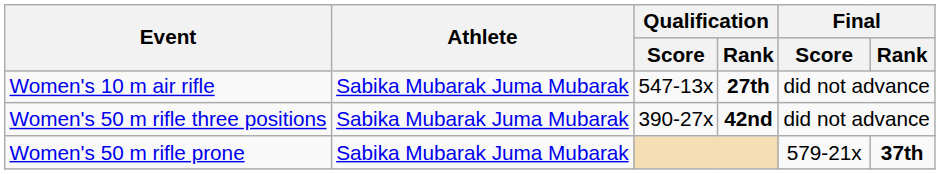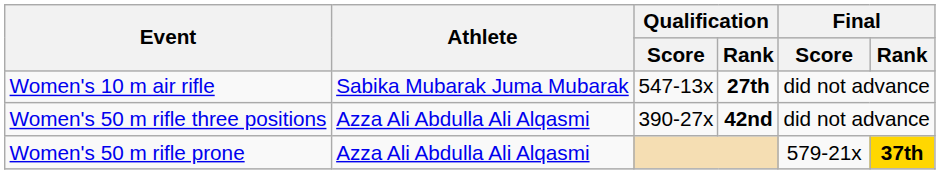 <table class="wikitable" style="font-size:90%">
 <tr>
 <th rowspan="2">Event</th>
 <th rowspan="2">Athlete</th>
 <th colspan="2">Qualification</th>
 <th colspan="2">Final</th>
 </tr>
 <tr>
 <th>Score</th>
 <th>Rank</th>
 <th>Score</th>
 <th>Rank</th>
 </tr>
 <tr>
 <td><a href='#'>Women's 10 m air rifle</a></td>
 <td><a href='#'>Sabika Mubarak Juma Mubarak</a></td>
 <td align=center>547-13x</td>
 <td align=center><strong>27th</strong></td>
 <td align=center colspan=2>did not advance</td>
 </tr>
 <tr>
 <td><a href='#'>Women's 50 m rifle three positions</a></td>
-<td><a href='#'>Sabika Mubarak Juma Mubarak</a></td>
+<td><a href='#'>Azza Ali Abdulla Ali Alqasmi</a></td>
 <td align=center>390-27x</td>
 <td align=center><strong>42nd</strong></td>
 <td align=center colspan=2>did not advance</td>
 </tr>
 <tr>
 <td><a href='#'>Women's 50 m rifle prone</a></td>
-<td><a href='#'>Sabika Mubarak Juma Mubarak</a></td>
+<td><a href='#'>Azza Ali Abdulla Ali Alqasmi</a></td>
 <td align="center" bgcolor=wheat colspan=2></td>
 <td align=center>579-21x</td>
-<td align=center><strong>37th</strong></td>
+<td align=center style="background: gold;"><strong>37th</strong></td>
 </tr>
 </table>
